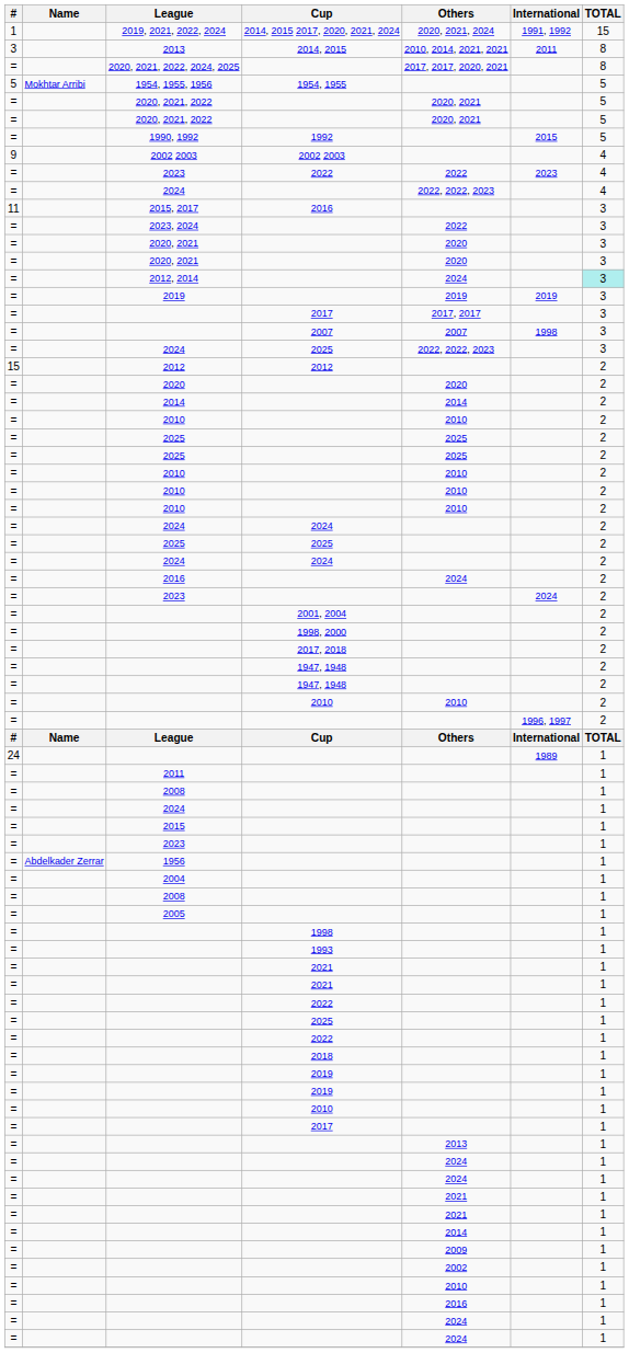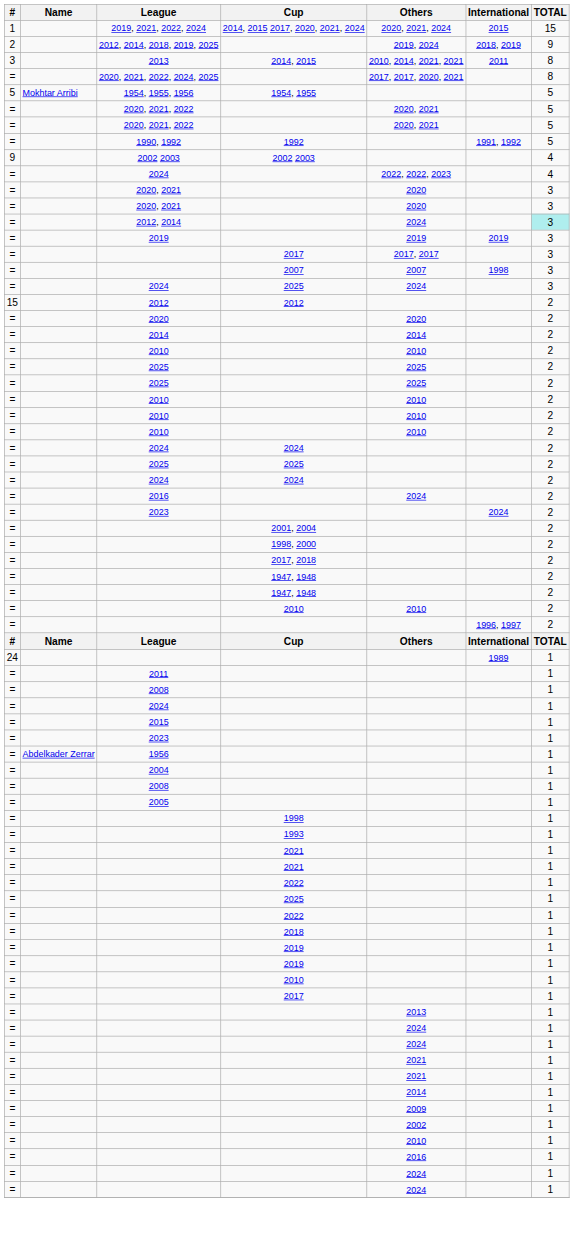 <table class="wikitable plainrowheaders collapsed" style="text-align:center;font-size:95%">
 <tr>
 <th scope="col">#</th>
 <th scope="col">Name</th>
 <th scope="col">League</th>
 <th scope="col">Cup</th>
 <th scope="col">Others</th>
 <th scope="col">International</th>
 <th scope="col">TOTAL</th>
 </tr>
 <tr>
 <td>1</td>
 <td scope="row" align="left" style="font-size:88%"><strong></strong></td>
 <td style="font-size:88%"> <a href='#'>2019</a>, <a href='#'>2021</a>, <a href='#'>2022</a>, <a href='#'>2024</a></td>
 <td style="font-size:88%"> <a href='#'>2014</a>, <a href='#'>2015</a>   <a href='#'>2017</a>, <a href='#'>2020</a>, <a href='#'>2021</a>, <a href='#'>2024</a></td>
 <td style="font-size:88%"> <a href='#'>2020</a>, <a href='#'>2021</a>, <a href='#'>2024</a></td>
-<td style="font-size:88%"> <a href='#'>1991</a>, <a href='#'>1992</a></td>
+<td style="font-size:88%"> <a href='#'>2015</a></td>
 <td>15</td>
+</tr>
+<tr>
+<td>2</td>
+<td scope="row" align="left" style="font-size:88%"><strong></strong></td>
+<td style="font-size:88%"> <a href='#'>2012</a>, <a href='#'>2014</a>, <a href='#'>2018</a>, <a href='#'>2019</a>, <a href='#'>2025</a></td>
+<td></td>
+<td style="font-size:88%"> <a href='#'>2019</a>, <a href='#'>2024</a></td>
+<td style="font-size:88%"> <a href='#'>2018</a>, <a href='#'>2019</a></td>
+<td>9</td>
 </tr>
 <tr>
 <td>3</td>
 <td scope="row" align="left" style="font-size:88%"></td>
 <td style="font-size:88%"> <a href='#'>2013</a></td>
 <td style="font-size:88%"> <a href='#'>2014</a>, <a href='#'>2015</a></td>
 <td style="font-size:88%"> <a href='#'>2010</a>, <a href='#'>2014</a>, <a href='#'>2021</a>, <a href='#'>2021</a></td>
 <td style="font-size:88%"> <a href='#'>2011</a></td>
 <td>8</td>
 </tr>
 <tr>
 <td>=</td>
 <td scope="row" align="left" style="font-size:88%"><strong></strong></td>
 <td style="font-size:88%"> <a href='#'>2020</a>, <a href='#'>2021</a>, <a href='#'>2022</a>, <a href='#'>2024</a>, <a href='#'>2025</a></td>
 <td></td>
 <td style="font-size:88%"> <a href='#'>2017</a>, <a href='#'>2017</a>, <a href='#'>2020</a>, <a href='#'>2021</a></td>
 <td></td>
 <td>8</td>
 </tr>
 <tr>
 <td>5</td>
 <td scope="row" align="left" style="font-size:88%"><a href='#'>Mokhtar Arribi</a></td>
 <td style="font-size:88%"> <a href='#'>1954</a>, <a href='#'>1955</a>, <a href='#'>1956</a></td>
 <td style="font-size:88%"> <a href='#'>1954</a>, <a href='#'>1955</a></td>
 <td></td>
 <td></td>
 <td>5</td>
 </tr>
 <tr>
 <td>=</td>
 <td scope="row" align="left" style="font-size:88%"><strong></strong></td>
 <td style="font-size:88%"> <a href='#'>2020</a>, <a href='#'>2021</a>, <a href='#'>2022</a></td>
 <td></td>
 <td style="font-size:88%"> <a href='#'>2020</a>, <a href='#'>2021</a></td>
 <td></td>
 <td>5</td>
 </tr>
 <tr>
 <td>=</td>
 <td scope="row" align="left" style="font-size:88%"></td>
 <td style="font-size:88%"> <a href='#'>2020</a>, <a href='#'>2021</a>, <a href='#'>2022</a></td>
 <td></td>
 <td style="font-size:88%"> <a href='#'>2020</a>, <a href='#'>2021</a></td>
 <td></td>
 <td>5</td>
 </tr>
 <tr>
 <td>=</td>
 <td scope="row" align="left" style="font-size:88%"></td>
 <td style="font-size:88%"> <a href='#'>1990</a>, <a href='#'>1992</a></td>
 <td style="font-size:88%"> <a href='#'>1992</a></td>
 <td></td>
-<td style="font-size:88%"> <a href='#'>2015</a></td>
+<td style="font-size:88%"> <a href='#'>1991</a>, <a href='#'>1992</a></td>
 <td>5</td>
 </tr>
 <tr>
 <td>9</td>
 <td scope="row" align="left" style="font-size:88%"></td>
 <td style="font-size:88%"> <a href='#'>2002</a>  <a href='#'>2003</a></td>
 <td style="font-size:88%"> <a href='#'>2002</a>  <a href='#'>2003</a></td>
 <td></td>
 <td></td>
 <td>4</td>
 </tr>
 <tr>
 <td>=</td>
 <td scope="row" align="left" style="font-size:88%"><strong></strong></td>
-<td style="font-size:88%"> <a href='#'>2023</a></td>
-<td style="font-size:88%"> <a href='#'>2022</a></td>
-<td style="font-size:88%"> <a href='#'>2022</a></td>
-<td style="font-size:88%"> <a href='#'>2023</a></td>
-<td>4</td>
-</tr>
-<tr>
-<td>=</td>
-<td scope="row" align="left" style="font-size:88%"><strong></strong></td>
 <td style="font-size:88%"> <a href='#'>2024</a></td>
 <td></td>
 <td style="font-size:88%"> <a href='#'>2022</a>, <a href='#'>2022</a>, <a href='#'>2023</a></td>
 <td></td>
 <td>4</td>
-</tr>
-<tr>
-<td>11</td>
-<td scope="row" align="left" style="font-size:88%"></td>
-<td style="font-size:88%"> <a href='#'>2015</a>, <a href='#'>2017</a></td>
-<td style="font-size:88%"> <a href='#'>2016</a></td>
-<td></td>
-<td></td>
-<td>3</td>
-</tr>
-<tr>
-<td>=</td>
-<td scope="row" align="left" style="font-size:88%"><strong></strong></td>
-<td style="font-size:88%"> <a href='#'>2023</a>, <a href='#'>2024</a></td>
-<td></td>
-<td style="font-size:88%"> <a href='#'>2022</a></td>
-<td></td>
-<td>3</td>
 </tr>
 <tr>
 <td>=</td>
 <td scope="row" align="left" style="font-size:88%"></td>
 <td style="font-size:88%"> <a href='#'>2020</a>, <a href='#'>2021</a></td>
 <td></td>
 <td style="font-size:88%"> <a href='#'>2020</a></td>
 <td></td>
 <td>3</td>
 </tr>
 <tr>
 <td>=</td>
 <td scope="row" align="left" style="font-size:88%"></td>
 <td style="font-size:88%"> <a href='#'>2020</a>, <a href='#'>2021</a></td>
 <td></td>
 <td style="font-size:88%"> <a href='#'>2020</a></td>
 <td></td>
 <td>3</td>
 </tr>
 <tr>
 <td>=</td>
 <td scope="row" align="left" style="font-size:88%"></td>
 <td style="font-size:88%"> <a href='#'>2012</a>, <a href='#'>2014</a></td>
 <td></td>
 <td style="font-size:88%"> <a href='#'>2024</a></td>
 <td></td>
 <td style="background: paleturquoise;">3</td>
 </tr>
 <tr>
 <td>=</td>
 <td scope="row" align="left" style="font-size:88%"><strong></strong></td>
 <td style="font-size:88%"> <a href='#'>2019</a></td>
 <td></td>
 <td style="font-size:88%"> <a href='#'>2019</a></td>
 <td style="font-size:88%"> <a href='#'>2019</a></td>
 <td>3</td>
 </tr>
 <tr>
 <td>=</td>
 <td scope="row" align="left" style="font-size:88%"></td>
 <td></td>
 <td style="font-size:88%">  <a href='#'>2017</a></td>
 <td style="font-size:88%"> <a href='#'>2017</a>, <a href='#'>2017</a></td>
 <td></td>
 <td>3</td>
 </tr>
 <tr>
 <td>=</td>
 <td scope="row" align="left" style="font-size:88%"></td>
 <td></td>
 <td style="font-size:88%"> <a href='#'>2007</a></td>
 <td style="font-size:88%"> <a href='#'>2007</a></td>
 <td style="font-size:88%"> <a href='#'>1998</a></td>
 <td>3</td>
 </tr>
 <tr>
 <td>=</td>
 <td scope="row" align="left" style="font-size:88%"></td>
 <td style="font-size:88%"> <a href='#'>2024</a></td>
 <td style="font-size:88%">  <a href='#'>2025</a></td>
-<td style="font-size:88%"> <a href='#'>2022</a>, <a href='#'>2022</a>, <a href='#'>2023</a></td>
+<td style="font-size:88%"> <a href='#'>2024</a></td>
 <td></td>
 <td>3</td>
 </tr>
 <tr>
 <td>15</td>
 <td scope="row" align="left" style="font-size:88%"></td>
 <td style="font-size:88%"> <a href='#'>2012</a></td>
 <td style="font-size:88%"> <a href='#'>2012</a></td>
 <td></td>
 <td></td>
 <td>2</td>
 </tr>
 <tr>
 <td>=</td>
 <td scope="row" align="left" style="font-size:88%"></td>
 <td style="font-size:88%"> <a href='#'>2020</a></td>
 <td></td>
 <td style="font-size:88%"> <a href='#'>2020</a></td>
 <td></td>
 <td>2</td>
 </tr>
 <tr>
 <td>=</td>
 <td scope="row" align="left" style="font-size:88%"></td>
 <td style="font-size:88%"> <a href='#'>2014</a></td>
 <td></td>
 <td style="font-size:88%"> <a href='#'>2014</a></td>
 <td></td>
 <td>2</td>
 </tr>
 <tr>
 <td>=</td>
 <td scope="row" align="left" style="font-size:88%"></td>
 <td style="font-size:88%"> <a href='#'>2010</a></td>
 <td></td>
 <td style="font-size:88%"> <a href='#'>2010</a></td>
 <td></td>
 <td>2</td>
 </tr>
 <tr>
 <td>=</td>
 <td scope="row" align="left" style="font-size:88%"><strong></strong></td>
 <td style="font-size:88%"> <a href='#'>2025</a></td>
 <td></td>
 <td style="font-size:88%"> <a href='#'>2025</a></td>
 <td></td>
 <td>2</td>
 </tr>
 <tr>
 <td>=</td>
 <td scope="row" align="left" style="font-size:88%"><strong></strong></td>
 <td style="font-size:88%"> <a href='#'>2025</a></td>
 <td></td>
 <td style="font-size:88%"> <a href='#'>2025</a></td>
 <td></td>
 <td>2</td>
 </tr>
 <tr>
 <td>=</td>
 <td scope="row" align="left" style="font-size:88%"></td>
 <td style="font-size:88%"> <a href='#'>2010</a></td>
 <td></td>
 <td style="font-size:88%"> <a href='#'>2010</a></td>
 <td></td>
 <td>2</td>
 </tr>
 <tr>
 <td>=</td>
 <td scope="row" align="left" style="font-size:88%"></td>
 <td style="font-size:88%"> <a href='#'>2010</a></td>
 <td></td>
 <td style="font-size:88%"> <a href='#'>2010</a></td>
 <td></td>
 <td>2</td>
 </tr>
 <tr>
 <td>=</td>
 <td scope="row" align="left" style="font-size:88%"></td>
 <td style="font-size:88%"> <a href='#'>2010</a></td>
 <td></td>
 <td style="font-size:88%"> <a href='#'>2010</a></td>
 <td></td>
 <td>2</td>
 </tr>
 <tr>
 <td>=</td>
 <td scope="row" align="left" style="font-size:88%"><strong></strong></td>
 <td style="font-size:88%"> <a href='#'>2024</a></td>
 <td style="font-size:88%"> <a href='#'>2024</a></td>
 <td></td>
 <td></td>
 <td>2</td>
 </tr>
 <tr>
 <td>=</td>
 <td scope="row" align="left" style="font-size:88%"><strong></strong></td>
 <td style="font-size:88%"> <a href='#'>2025</a></td>
 <td style="font-size:88%"> <a href='#'>2025</a></td>
 <td></td>
 <td></td>
 <td>2</td>
 </tr>
 <tr>
 <td>=</td>
 <td scope="row" align="left" style="font-size:88%"></td>
 <td style="font-size:88%"> <a href='#'>2024</a></td>
 <td style="font-size:88%"> <a href='#'>2024</a></td>
 <td></td>
 <td></td>
 <td>2</td>
 </tr>
 <tr>
 <td>=</td>
 <td scope="row" align="left" style="font-size:88%"></td>
 <td style="font-size:88%"> <a href='#'>2016</a></td>
 <td></td>
 <td style="font-size:88%"> <a href='#'>2024</a></td>
 <td></td>
 <td>2</td>
 </tr>
 <tr>
 <td>=</td>
 <td scope="row" align="left" style="font-size:88%"><strong></strong></td>
 <td style="font-size:88%"> <a href='#'>2023</a></td>
 <td></td>
 <td></td>
 <td style="font-size:88%"> <a href='#'>2024</a></td>
 <td>2</td>
 </tr>
 <tr>
 <td>=</td>
 <td scope="row" align="left" style="font-size:88%"></td>
 <td></td>
 <td style="font-size:88%"> <a href='#'>2001</a>, <a href='#'>2004</a></td>
 <td></td>
 <td></td>
 <td>2</td>
 </tr>
 <tr>
 <td>=</td>
 <td scope="row" align="left" style="font-size:88%"></td>
 <td></td>
 <td style="font-size:88%"> <a href='#'>1998</a>, <a href='#'>2000</a></td>
 <td></td>
 <td></td>
 <td>2</td>
 </tr>
 <tr>
 <td>=</td>
 <td scope="row" align="left" style="font-size:88%"></td>
 <td></td>
 <td style="font-size:88%"> <a href='#'>2017</a>, <a href='#'>2018</a></td>
 <td></td>
 <td></td>
 <td>2</td>
 </tr>
 <tr>
 <td>=</td>
 <td scope="row" align="left" style="font-size:88%"></td>
 <td></td>
 <td style="font-size:88%"> <a href='#'>1947</a>, <a href='#'>1948</a></td>
 <td></td>
 <td></td>
 <td>2</td>
 </tr>
 <tr>
 <td>=</td>
 <td scope="row" align="left" style="font-size:88%"></td>
 <td></td>
 <td style="font-size:88%"> <a href='#'>1947</a>, <a href='#'>1948</a></td>
 <td></td>
 <td></td>
 <td>2</td>
 </tr>
 <tr>
 <td>=</td>
 <td scope="row" align="left" style="font-size:88%"></td>
 <td></td>
 <td style="font-size:88%"> <a href='#'>2010</a></td>
 <td style="font-size:88%"> <a href='#'>2010</a></td>
 <td></td>
 <td>2</td>
 </tr>
 <tr>
 <td>=</td>
 <td scope="row" align="left" style="font-size:88%"></td>
 <td></td>
 <td></td>
 <td></td>
 <td style="font-size:88%"> <a href='#'>1996</a>, <a href='#'>1997</a></td>
 <td>2</td>
 </tr>
 <tr>
 <th scope="col">#</th>
 <th scope="col">Name</th>
 <th scope="col">League</th>
 <th scope="col">Cup</th>
 <th scope="col">Others</th>
 <th scope="col">International</th>
 <th scope="col">TOTAL</th>
 </tr>
 <tr>
 <td>24</td>
 <td scope="row" align="left" style="font-size:88%"></td>
 <td></td>
 <td></td>
 <td></td>
 <td style="font-size:88%"> <a href='#'>1989</a></td>
 <td>1</td>
 </tr>
 <tr>
 <td>=</td>
 <td scope="row" align="left" style="font-size:88%"><strong></strong></td>
 <td style="font-size:88%"> <a href='#'>2011</a></td>
 <td></td>
 <td></td>
 <td></td>
 <td>1</td>
 </tr>
 <tr>
 <td>=</td>
 <td scope="row" align="left" style="font-size:88%"></td>
 <td style="font-size:88%"> <a href='#'>2008</a></td>
 <td></td>
 <td></td>
 <td></td>
 <td>1</td>
 </tr>
 <tr>
 <td>=</td>
 <td scope="row" align="left" style="font-size:88%"></td>
 <td style="font-size:88%"> <a href='#'>2024</a></td>
 <td></td>
 <td></td>
 <td></td>
 <td>1</td>
 </tr>
 <tr>
 <td>=</td>
 <td scope="row" align="left" style="font-size:88%"></td>
 <td style="font-size:88%"> <a href='#'>2015</a></td>
 <td></td>
 <td></td>
 <td></td>
 <td>1</td>
 </tr>
 <tr>
 <td>=</td>
 <td scope="row" align="left" style="font-size:88%"></td>
 <td style="font-size:88%"> <a href='#'>2023</a></td>
 <td></td>
 <td></td>
 <td></td>
 <td>1</td>
 </tr>
 <tr>
 <td>=</td>
 <td scope="row" align="left" style="font-size:88%"><a href='#'>Abdelkader Zerrar</a></td>
 <td style="font-size:88%"> <a href='#'>1956</a></td>
 <td></td>
 <td></td>
 <td></td>
 <td>1</td>
 </tr>
 <tr>
 <td>=</td>
 <td scope="row" align="left" style="font-size:88%"></td>
 <td style="font-size:88%"> <a href='#'>2004</a></td>
 <td></td>
 <td></td>
 <td></td>
 <td>1</td>
 </tr>
 <tr>
 <td>=</td>
 <td scope="row" align="left" style="font-size:88%"></td>
 <td style="font-size:88%"> <a href='#'>2008</a></td>
 <td></td>
 <td></td>
 <td></td>
 <td>1</td>
 </tr>
 <tr>
 <td>=</td>
 <td scope="row" align="left" style="font-size:88%"></td>
 <td style="font-size:88%"> <a href='#'>2005</a></td>
 <td></td>
 <td></td>
 <td></td>
 <td>1</td>
 </tr>
 <tr>
 <td>=</td>
 <td scope="row" align="left" style="font-size:88%"></td>
 <td></td>
 <td style="font-size:88%"> <a href='#'>1998</a></td>
 <td></td>
 <td></td>
 <td>1</td>
 </tr>
 <tr>
 <td>=</td>
 <td scope="row" align="left" style="font-size:88%"></td>
 <td></td>
 <td style="font-size:88%"> <a href='#'>1993</a></td>
 <td></td>
 <td></td>
 <td>1</td>
 </tr>
 <tr>
 <td>=</td>
 <td scope="row" align="left" style="font-size:88%"></td>
 <td></td>
 <td style="font-size:88%"> <a href='#'>2021</a></td>
 <td></td>
 <td></td>
 <td>1</td>
 </tr>
 <tr>
 <td>=</td>
 <td scope="row" align="left" style="font-size:88%"></td>
 <td></td>
 <td style="font-size:88%"> <a href='#'>2021</a></td>
 <td></td>
 <td></td>
 <td>1</td>
 </tr>
 <tr>
 <td>=</td>
 <td scope="row" align="left" style="font-size:88%"></td>
 <td></td>
 <td style="font-size:88%"> <a href='#'>2022</a></td>
 <td></td>
 <td></td>
 <td>1</td>
 </tr>
 <tr>
 <td>=</td>
 <td scope="row" align="left" style="font-size:88%"><strong></strong></td>
 <td></td>
 <td style="font-size:88%"> <a href='#'>2025</a></td>
 <td></td>
 <td></td>
 <td>1</td>
 </tr>
 <tr>
 <td>=</td>
 <td scope="row" align="left" style="font-size:88%"><strong></strong></td>
 <td></td>
 <td style="font-size:88%"> <a href='#'>2022</a></td>
 <td></td>
 <td></td>
 <td>1</td>
 </tr>
 <tr>
 <td>=</td>
 <td scope="row" align="left" style="font-size:88%"></td>
 <td></td>
 <td style="font-size:88%"> <a href='#'>2018</a></td>
 <td></td>
 <td></td>
 <td>1</td>
 </tr>
 <tr>
 <td>=</td>
 <td scope="row" align="left" style="font-size:88%"></td>
 <td></td>
 <td style="font-size:88%"> <a href='#'>2019</a></td>
 <td></td>
 <td></td>
 <td>1</td>
 </tr>
 <tr>
 <td>=</td>
 <td scope="row" align="left" style="font-size:88%"></td>
 <td></td>
 <td style="font-size:88%"> <a href='#'>2019</a></td>
 <td></td>
 <td></td>
 <td>1</td>
 </tr>
 <tr>
 <td>=</td>
 <td scope="row" align="left" style="font-size:88%"></td>
 <td></td>
 <td style="font-size:88%"> <a href='#'>2010</a></td>
 <td></td>
 <td></td>
 <td>1</td>
 </tr>
 <tr>
 <td>=</td>
 <td scope="row" align="left" style="font-size:88%"></td>
 <td></td>
 <td style="font-size:88%"> <a href='#'>2017</a></td>
 <td></td>
 <td></td>
 <td>1</td>
 </tr>
 <tr>
 <td>=</td>
 <td scope="row" align="left" style="font-size:88%"></td>
 <td></td>
 <td></td>
 <td style="font-size:88%"> <a href='#'>2013</a></td>
 <td></td>
 <td>1</td>
 </tr>
 <tr>
 <td>=</td>
 <td scope="row" align="left" style="font-size:88%"></td>
 <td></td>
 <td></td>
 <td style="font-size:88%"> <a href='#'>2024</a></td>
 <td></td>
 <td>1</td>
 </tr>
 <tr>
 <td>=</td>
 <td scope="row" align="left" style="font-size:88%"></td>
 <td></td>
 <td></td>
 <td style="font-size:88%"> <a href='#'>2024</a></td>
 <td></td>
 <td>1</td>
 </tr>
 <tr>
 <td>=</td>
 <td scope="row" align="left" style="font-size:88%"></td>
 <td></td>
 <td></td>
 <td style="font-size:88%"> <a href='#'>2021</a></td>
 <td></td>
 <td>1</td>
 </tr>
 <tr>
 <td>=</td>
 <td scope="row" align="left" style="font-size:88%"></td>
 <td></td>
 <td></td>
 <td style="font-size:88%"> <a href='#'>2021</a></td>
 <td></td>
 <td>1</td>
 </tr>
 <tr>
 <td>=</td>
 <td scope="row" align="left" style="font-size:88%"></td>
 <td></td>
 <td></td>
 <td style="font-size:88%"> <a href='#'>2014</a></td>
 <td></td>
 <td>1</td>
 </tr>
 <tr>
 <td>=</td>
 <td scope="row" align="left" style="font-size:88%"></td>
 <td></td>
 <td></td>
 <td style="font-size:88%"> <a href='#'>2009</a></td>
 <td></td>
 <td>1</td>
 </tr>
 <tr>
 <td>=</td>
 <td scope="row" align="left" style="font-size:88%"></td>
 <td></td>
 <td></td>
 <td style="font-size:88%"> <a href='#'>2002</a></td>
 <td></td>
 <td>1</td>
 </tr>
 <tr>
 <td>=</td>
 <td scope="row" align="left" style="font-size:88%"></td>
 <td></td>
 <td></td>
 <td style="font-size:88%"> <a href='#'>2010</a></td>
 <td></td>
 <td>1</td>
 </tr>
 <tr>
 <td>=</td>
 <td scope="row" align="left" style="font-size:88%"></td>
 <td></td>
 <td></td>
 <td style="font-size:88%"> <a href='#'>2016</a></td>
 <td></td>
 <td>1</td>
 </tr>
 <tr>
 <td>=</td>
 <td scope="row" align="left" style="font-size:88%"></td>
 <td></td>
 <td></td>
 <td style="font-size:88%"> <a href='#'>2024</a></td>
 <td></td>
 <td>1</td>
 </tr>
 <tr>
 <td>=</td>
 <td scope="row" align="left" style="font-size:88%"></td>
 <td></td>
 <td></td>
 <td style="font-size:88%"> <a href='#'>2024</a></td>
 <td></td>
 <td>1</td>
 </tr>
 <tr>
 </tr>
 </table>
